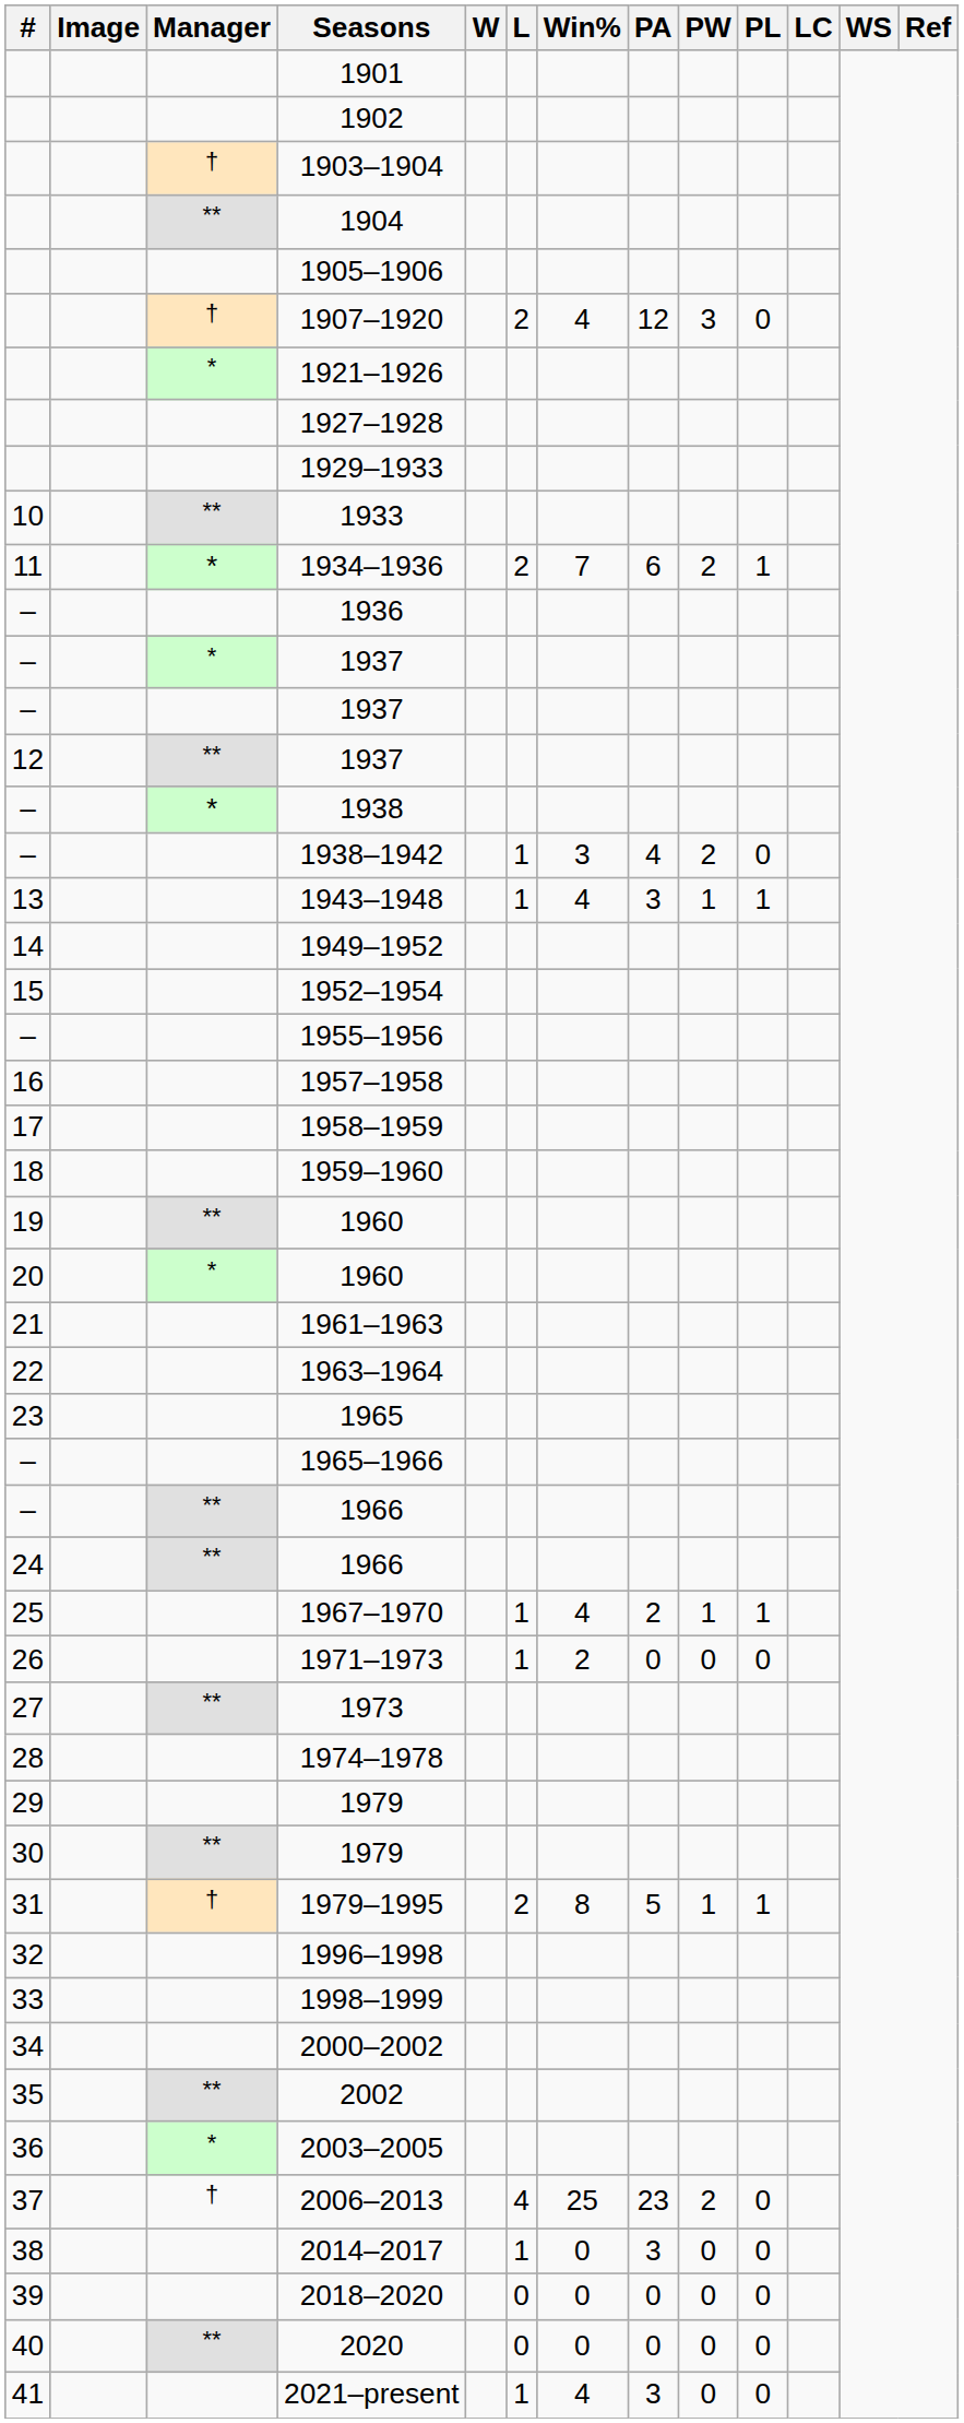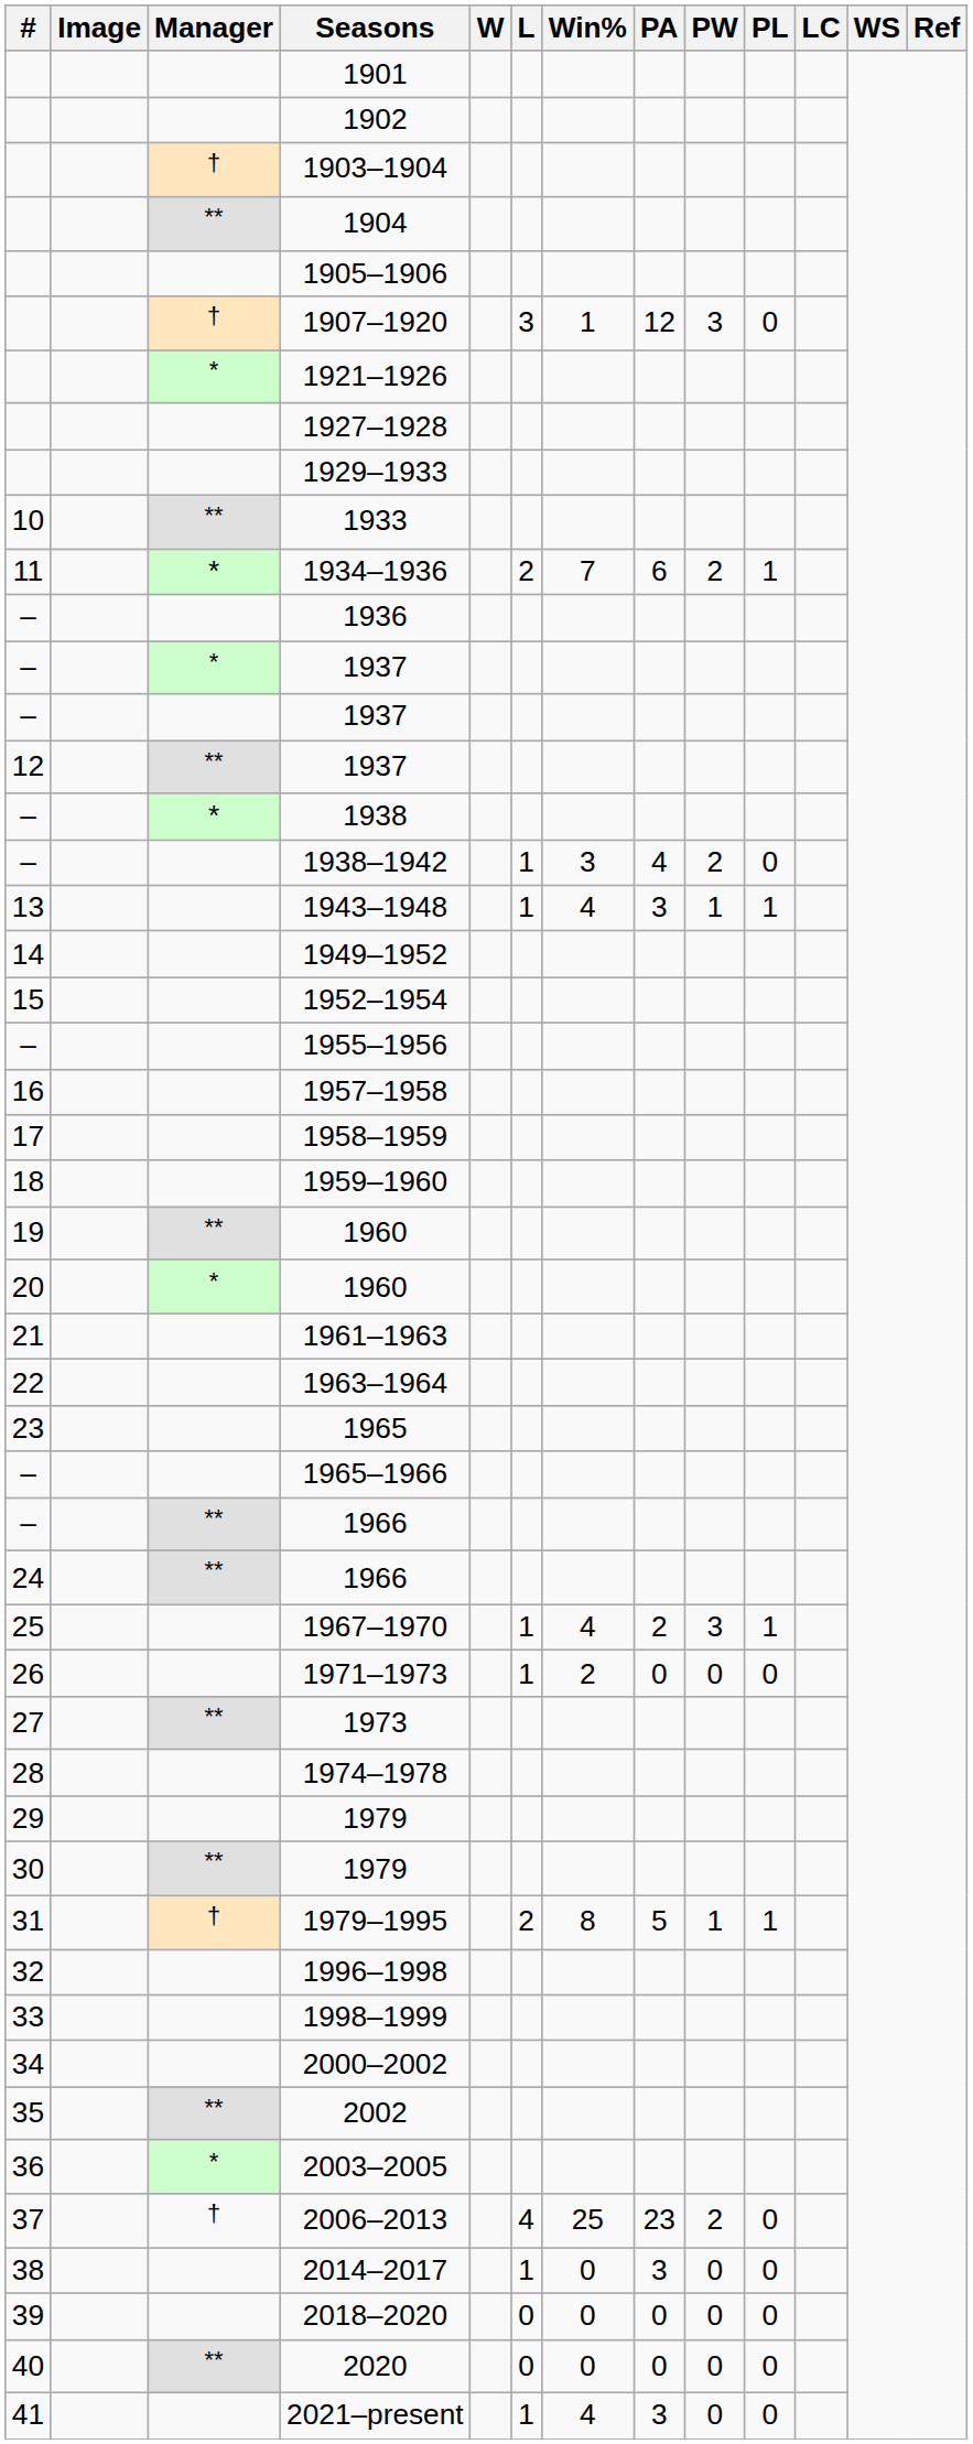 <table class="wikitable sortable" style="text-align:center">
 <tr>
 <th class="unsortable">#</th>
 <th class="unsortable">Image</th>
 <th>Manager</th>
 <th>Seasons</th>
 <th>W</th>
 <th>L</th>
 <th>Win%</th>
 <th>PA</th>
 <th>PW</th>
 <th>PL</th>
 <th>LC</th>
 <th>WS</th>
 <th class="unsortable">Ref</th>
 </tr>
 <tr>
 <td></td>
 <td></td>
 <td></td>
 <td>1901</td>
 <td></td>
 <td></td>
 <td></td>
 <td></td>
 <td></td>
 <td></td>
 <td></td>
 </tr>
 <tr>
 <td></td>
 <td></td>
 <td></td>
 <td>1902</td>
 <td></td>
 <td></td>
 <td></td>
 <td></td>
 <td></td>
 <td></td>
 <td></td>
 </tr>
 <tr>
 <td></td>
 <td></td>
 <td style="background-color:#ffe6bd"><sup>†</sup></td>
 <td>1903–1904</td>
 <td></td>
 <td></td>
 <td></td>
 <td></td>
 <td></td>
 <td></td>
 <td></td>
 </tr>
 <tr>
 <td></td>
 <td></td>
 <td style="background-color:#E0E0E0"><sup>**</sup></td>
 <td>1904</td>
 <td></td>
 <td></td>
 <td></td>
 <td></td>
 <td></td>
 <td></td>
 <td></td>
 </tr>
 <tr>
 <td></td>
 <td></td>
 <td></td>
 <td>1905–1906</td>
 <td></td>
 <td></td>
 <td></td>
 <td></td>
 <td></td>
 <td></td>
 <td></td>
 </tr>
 <tr>
 <td></td>
 <td></td>
 <td style="background-color:#ffe6bd"><sup>†</sup></td>
 <td>1907–1920</td>
 <td></td>
-<td>2</td>
-<td>4</td>
+<td>3</td>
+<td>1</td>
 <td>12</td>
 <td>3</td>
 <td>0</td>
 <td></td>
 </tr>
 <tr>
 <td></td>
 <td></td>
 <td style="background-color:#ccffcc"><sup>*</sup></td>
 <td>1921–1926</td>
 <td></td>
 <td></td>
 <td></td>
 <td></td>
 <td></td>
 <td></td>
 <td></td>
 </tr>
 <tr>
 <td></td>
 <td></td>
 <td></td>
 <td>1927–1928</td>
 <td></td>
 <td></td>
 <td></td>
 <td></td>
 <td></td>
 <td></td>
 <td></td>
 </tr>
 <tr>
 <td></td>
 <td></td>
 <td></td>
 <td>1929–1933</td>
 <td></td>
 <td></td>
 <td></td>
 <td></td>
 <td></td>
 <td></td>
 <td></td>
 </tr>
 <tr>
 <td>10</td>
 <td></td>
 <td style="background-color:#E0E0E0"><sup>**</sup></td>
 <td>1933</td>
 <td></td>
 <td></td>
 <td></td>
 <td></td>
 <td></td>
 <td></td>
 <td></td>
 </tr>
 <tr>
 <td>11</td>
 <td></td>
 <td style="background-color:#ccffcc">*</td>
 <td>1934–1936</td>
 <td></td>
 <td>2</td>
 <td>7</td>
 <td>6</td>
 <td>2</td>
 <td>1</td>
 <td></td>
 </tr>
 <tr>
 <td>–</td>
 <td></td>
 <td></td>
 <td>1936</td>
 <td></td>
 <td></td>
 <td></td>
 <td></td>
 <td></td>
 <td></td>
 <td></td>
 </tr>
 <tr>
 <td>–</td>
 <td></td>
 <td style="background-color:#ccffcc"><sup>*</sup></td>
 <td>1937</td>
 <td></td>
 <td></td>
 <td></td>
 <td></td>
 <td></td>
 <td></td>
 <td></td>
 </tr>
 <tr>
 <td>–</td>
 <td></td>
 <td></td>
 <td>1937</td>
 <td></td>
 <td></td>
 <td></td>
 <td></td>
 <td></td>
 <td></td>
 <td></td>
 </tr>
 <tr>
 <td>12</td>
 <td></td>
 <td style="background-color:#E0E0E0"><sup>**</sup></td>
 <td>1937</td>
 <td></td>
 <td></td>
 <td></td>
 <td></td>
 <td></td>
 <td></td>
 <td></td>
 </tr>
 <tr>
 <td>–</td>
 <td></td>
 <td style="background-color:#ccffcc">*</td>
 <td>1938</td>
 <td></td>
 <td></td>
 <td></td>
 <td></td>
 <td></td>
 <td></td>
 <td></td>
 </tr>
 <tr>
 <td>–</td>
 <td></td>
 <td></td>
 <td>1938–1942</td>
 <td></td>
 <td>1</td>
 <td>3</td>
 <td>4</td>
 <td>2</td>
 <td>0</td>
 <td></td>
 </tr>
 <tr>
 <td>13</td>
 <td></td>
 <td></td>
 <td>1943–1948</td>
 <td></td>
 <td>1</td>
 <td>4</td>
 <td>3</td>
 <td>1</td>
 <td>1</td>
 <td></td>
 </tr>
 <tr>
 <td>14</td>
 <td></td>
 <td></td>
 <td>1949–1952</td>
 <td></td>
 <td></td>
 <td></td>
 <td></td>
 <td></td>
 <td></td>
 <td></td>
 </tr>
 <tr>
 <td>15</td>
 <td></td>
 <td></td>
 <td>1952–1954</td>
 <td></td>
 <td></td>
 <td></td>
 <td></td>
 <td></td>
 <td></td>
 <td></td>
 </tr>
 <tr>
 <td>–</td>
 <td></td>
 <td></td>
 <td>1955–1956</td>
 <td></td>
 <td></td>
 <td></td>
 <td></td>
 <td></td>
 <td></td>
 <td></td>
 </tr>
 <tr>
 <td>16</td>
 <td></td>
 <td></td>
 <td>1957–1958</td>
 <td></td>
 <td></td>
 <td></td>
 <td></td>
 <td></td>
 <td></td>
 <td></td>
 </tr>
 <tr>
 <td>17</td>
 <td></td>
 <td></td>
 <td>1958–1959</td>
 <td></td>
 <td></td>
 <td></td>
 <td></td>
 <td></td>
 <td></td>
 <td></td>
 </tr>
 <tr>
 <td>18</td>
 <td></td>
 <td></td>
 <td>1959–1960</td>
 <td></td>
 <td></td>
 <td></td>
 <td></td>
 <td></td>
 <td></td>
 <td></td>
 </tr>
 <tr>
 <td>19</td>
 <td></td>
 <td style="background-color:#E0E0E0"><sup>**</sup></td>
 <td>1960</td>
 <td></td>
 <td></td>
 <td></td>
 <td></td>
 <td></td>
 <td></td>
 <td></td>
 </tr>
 <tr>
 <td>20</td>
 <td></td>
 <td style="background-color:#ccffcc"><sup>*</sup></td>
 <td>1960</td>
 <td></td>
 <td></td>
 <td></td>
 <td></td>
 <td></td>
 <td></td>
 <td></td>
 </tr>
 <tr>
 <td>21</td>
 <td></td>
 <td></td>
 <td>1961–1963</td>
 <td></td>
 <td></td>
 <td></td>
 <td></td>
 <td></td>
 <td></td>
 <td></td>
 </tr>
 <tr>
 <td>22</td>
 <td></td>
 <td></td>
 <td>1963–1964</td>
 <td></td>
 <td></td>
 <td></td>
 <td></td>
 <td></td>
 <td></td>
 <td></td>
 </tr>
 <tr>
 <td>23</td>
 <td></td>
 <td></td>
 <td>1965</td>
 <td></td>
 <td></td>
 <td></td>
 <td></td>
 <td></td>
 <td></td>
 <td></td>
 </tr>
 <tr>
 <td>–</td>
 <td></td>
 <td></td>
 <td>1965–1966</td>
 <td></td>
 <td></td>
 <td></td>
 <td></td>
 <td></td>
 <td></td>
 <td></td>
 </tr>
 <tr>
 <td>–</td>
 <td></td>
 <td style="background-color:#E0E0E0"><sup>**</sup></td>
 <td>1966</td>
 <td></td>
 <td></td>
 <td></td>
 <td></td>
 <td></td>
 <td></td>
 <td></td>
 </tr>
 <tr>
 <td>24</td>
 <td></td>
 <td style="background-color:#E0E0E0"><sup>**</sup></td>
 <td>1966</td>
 <td></td>
 <td></td>
 <td></td>
 <td></td>
 <td></td>
 <td></td>
 <td></td>
 </tr>
 <tr>
 <td>25</td>
 <td></td>
 <td></td>
 <td>1967–1970</td>
 <td></td>
 <td>1</td>
 <td>4</td>
 <td>2</td>
-<td>1</td>
+<td>3</td>
 <td>1</td>
 <td></td>
 </tr>
 <tr>
 <td>26</td>
 <td></td>
 <td></td>
 <td>1971–1973</td>
 <td></td>
 <td>1</td>
 <td>2</td>
 <td>0</td>
 <td>0</td>
 <td>0</td>
 <td></td>
 </tr>
 <tr>
 <td>27</td>
 <td></td>
 <td style="background-color:#E0E0E0"><sup>**</sup></td>
 <td>1973</td>
 <td></td>
 <td></td>
 <td></td>
 <td></td>
 <td></td>
 <td></td>
 <td></td>
 </tr>
 <tr>
 <td>28</td>
 <td></td>
 <td></td>
 <td>1974–1978</td>
 <td></td>
 <td></td>
 <td></td>
 <td></td>
 <td></td>
 <td></td>
 <td></td>
 </tr>
 <tr>
 <td>29</td>
 <td></td>
 <td></td>
 <td>1979</td>
 <td></td>
 <td></td>
 <td></td>
 <td></td>
 <td></td>
 <td></td>
 <td></td>
 </tr>
 <tr>
 <td>30</td>
 <td></td>
 <td style="background-color:#E0E0E0"><sup>**</sup></td>
 <td>1979</td>
 <td></td>
 <td></td>
 <td></td>
 <td></td>
 <td></td>
 <td></td>
 <td></td>
 </tr>
 <tr>
 <td>31</td>
 <td></td>
 <td style="background-color:#ffe6bd"><sup>†</sup></td>
 <td>1979–1995</td>
 <td></td>
 <td>2</td>
 <td>8</td>
 <td>5</td>
 <td>1</td>
 <td>1</td>
 <td></td>
 </tr>
 <tr>
 <td>32</td>
 <td></td>
 <td></td>
 <td>1996–1998</td>
 <td></td>
 <td></td>
 <td></td>
 <td></td>
 <td></td>
 <td></td>
 <td></td>
 </tr>
 <tr>
 <td>33</td>
 <td></td>
 <td></td>
 <td>1998–1999</td>
 <td></td>
 <td></td>
 <td></td>
 <td></td>
 <td></td>
 <td></td>
 <td></td>
 </tr>
 <tr>
 <td>34</td>
 <td></td>
 <td></td>
 <td>2000–2002</td>
 <td></td>
 <td></td>
 <td></td>
 <td></td>
 <td></td>
 <td></td>
 <td></td>
 </tr>
 <tr>
 <td>35</td>
 <td></td>
 <td style="background-color:#E0E0E0"><sup>**</sup></td>
 <td>2002</td>
 <td></td>
 <td></td>
 <td></td>
 <td></td>
 <td></td>
 <td></td>
 <td></td>
 </tr>
 <tr>
 <td>36</td>
 <td></td>
 <td style="background-color:#ccffcc"><sup>*</sup></td>
 <td>2003–2005</td>
 <td></td>
 <td></td>
 <td></td>
 <td></td>
 <td></td>
 <td></td>
 <td></td>
 </tr>
 <tr>
 <td>37</td>
 <td></td>
 <td><sup>†</sup></td>
 <td>2006–2013</td>
 <td></td>
 <td>4</td>
 <td>25</td>
 <td>23</td>
 <td>2</td>
 <td>0</td>
 <td></td>
 </tr>
 <tr>
 <td>38</td>
 <td></td>
 <td></td>
 <td>2014–2017</td>
 <td></td>
 <td>1</td>
 <td>0</td>
 <td>3</td>
 <td>0</td>
 <td>0</td>
 <td></td>
 </tr>
 <tr>
 <td>39</td>
 <td></td>
 <td></td>
 <td>2018–2020</td>
 <td></td>
 <td>0</td>
 <td>0</td>
 <td>0</td>
 <td>0</td>
 <td>0</td>
 <td></td>
 </tr>
 <tr>
 <td>40</td>
 <td></td>
 <td style="background-color:#E0E0E0"><sup>**</sup></td>
 <td>2020</td>
 <td></td>
 <td>0</td>
 <td>0</td>
 <td>0</td>
 <td>0</td>
 <td>0</td>
 <td></td>
 </tr>
 <tr>
 <td>41</td>
 <td></td>
 <td></td>
 <td>2021–present</td>
 <td></td>
 <td>1</td>
 <td>4</td>
 <td>3</td>
 <td>0</td>
 <td>0</td>
 <td></td>
 </tr>
 </table>
